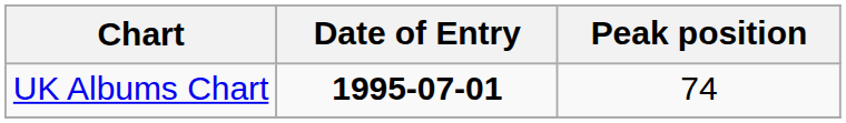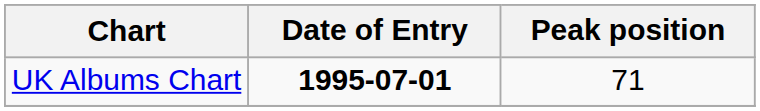 <table class="wikitable">
 <tr>
 <th>Chart</th>
 <th style="width:8em;line-height:1.3">Date of Entry</th>
 <th style="width:8em;line-height:1.3">Peak position</th>
 </tr>
 <tr>
 <td><a href='#'>UK Albums Chart</a></td>
 <td align="center"><strong>1995-07-01</strong></td>
-<td align="center">74</td>
+<td align="center">71</td>
 </tr>
 <tr>
 </tr>
 </table>
